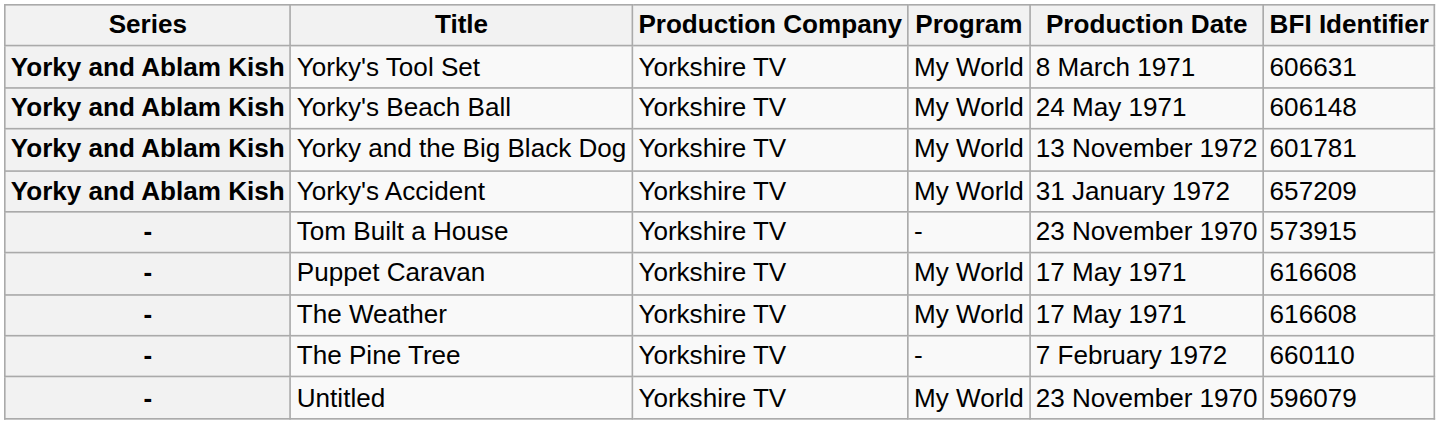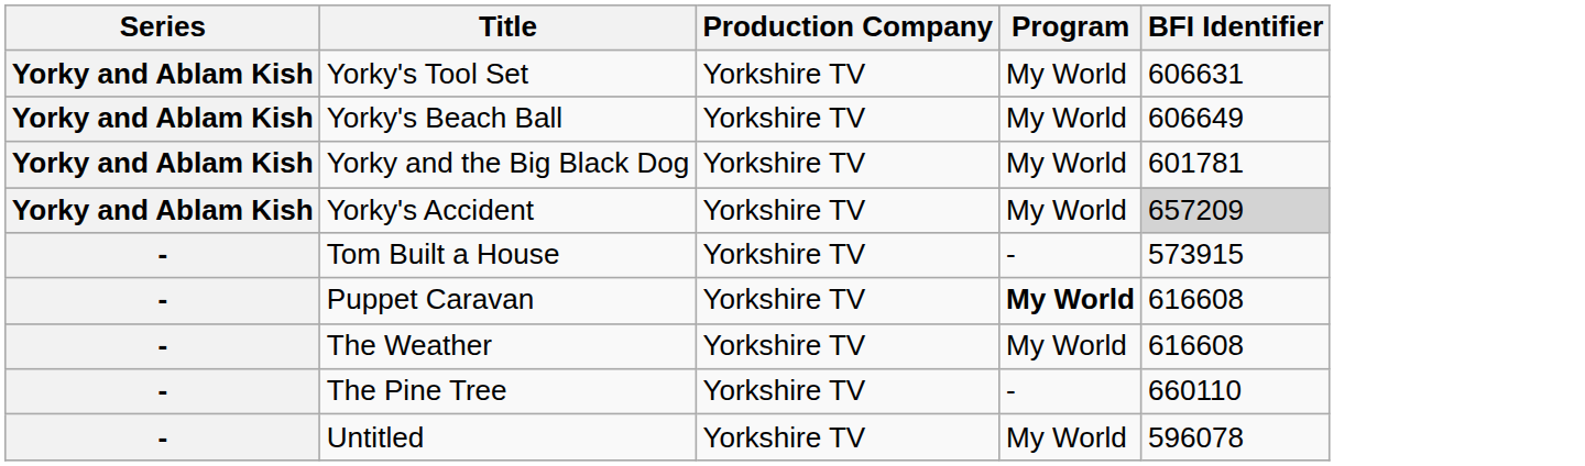 <table class="wikitable mw-collapsible collapsible">
 <tr>
 <th>Series</th>
 <th>Title</th>
 <th>Production Company</th>
 <th>Program</th>
-<th>Production Date</th>
 <th>BFI Identifier</th>
 </tr>
 <tr>
 <th>Yorky and Ablam Kish</th>
 <td>Yorky's Tool Set</td>
 <td>Yorkshire TV</td>
 <td>My World</td>
-<td>8 March 1971</td>
 <td>606631 </td>
 </tr>
 <tr>
 <th>Yorky and Ablam Kish</th>
 <td>Yorky's Beach Ball</td>
 <td>Yorkshire TV</td>
 <td>My World</td>
-<td>24 May 1971</td>
-<td>606148 </td>
+<td>606649 </td>
 </tr>
 <tr>
 <th>Yorky and Ablam Kish</th>
 <td>Yorky and the Big Black Dog</td>
 <td>Yorkshire TV</td>
 <td>My World</td>
-<td>13 November 1972</td>
 <td>601781 </td>
 </tr>
 <tr>
 <th>Yorky and Ablam Kish</th>
 <td>Yorky's Accident</td>
 <td>Yorkshire TV</td>
 <td>My World</td>
-<td>31 January 1972</td>
-<td>657209 </td>
+<td style="background: lightgrey;">657209 </td>
 </tr>
 <tr>
 <th>-</th>
 <td>Tom Built a House</td>
 <td>Yorkshire TV</td>
 <td>-</td>
-<td>23 November 1970</td>
 <td>573915 </td>
 </tr>
 <tr>
 <th>-</th>
 <td>Puppet Caravan</td>
 <td>Yorkshire TV</td>
-<td>My World</td>
-<td>17 May 1971</td>
+<td><strong>My World</strong></td>
 <td>616608 </td>
 </tr>
 <tr>
 <th>-</th>
 <td>The Weather</td>
 <td>Yorkshire TV</td>
 <td>My World</td>
-<td>17 May 1971</td>
 <td>616608 </td>
 </tr>
 <tr>
 <th>-</th>
 <td>The Pine Tree</td>
 <td>Yorkshire TV</td>
 <td>-</td>
-<td>7 February 1972</td>
 <td>660110 </td>
 </tr>
 <tr>
 <th>-</th>
 <td>Untitled</td>
 <td>Yorkshire TV</td>
 <td>My World</td>
-<td>23 November 1970</td>
-<td>596079 </td>
+<td>596078 </td>
 </tr>
 </table>
